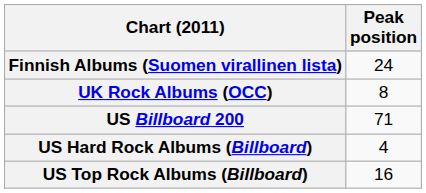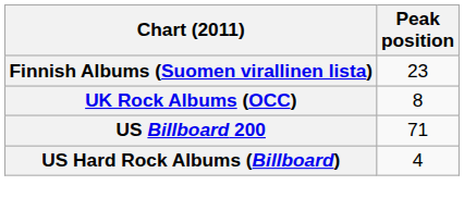 <table class="wikitable sortable plainrowheaders">
 <tr>
 <th scope="col">Chart (2011)</th>
 <th scope="col">Peak<br>position</th>
 </tr>
 <tr>
 <th scope="row">Finnish Albums (<a href='#'>Suomen virallinen lista</a>)</th>
-<td align="center">24</td>
+<td align="center">23</td>
 </tr>
 <tr>
 <th scope="row"><a href='#'>UK Rock Albums</a> (<a href='#'>OCC</a>)</th>
 <td align="center">8</td>
 </tr>
 <tr>
 <th scope="row">US <a href='#'><em>Billboard</em> 200</a></th>
 <td align="center">71</td>
 </tr>
 <tr>
 <th scope="row">US Hard Rock Albums (<em><a href='#'>Billboard</a></em>)</th>
 <td align="center">4</td>
 </tr>
-<tr>
-<th scope="row">US Top Rock Albums (<em>Billboard</em>)</th>
-<td align="center">16</td>
-</tr>
 </table>
